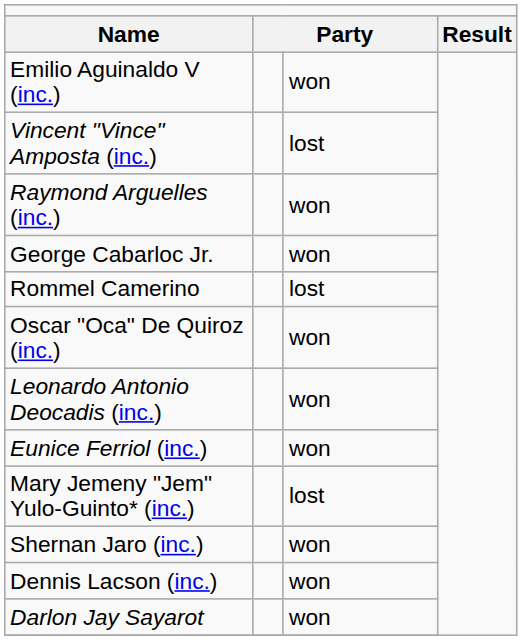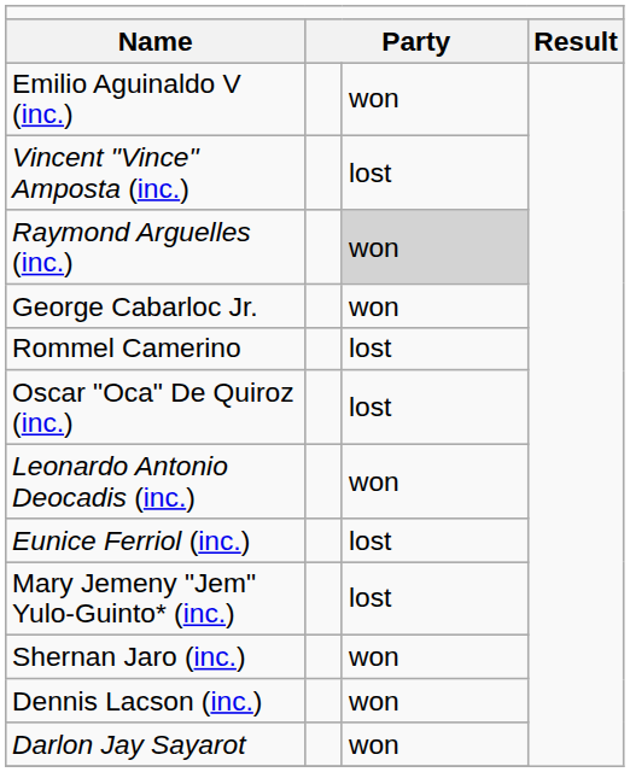 <table class=wikitable style="font-size:90%">
 <tr>
 <td colspan=4 bgcolor=></td>
 </tr>
 <tr>
 <th width=150px>Name</th>
 <th colspan=2 width=110px>Party</th>
 <th>Result</th>
 </tr>
 <tr>
 <td>Emilio Aguinaldo V (<a href='#'>inc.</a>)</td>
 <td></td>
 <td>won</td>
 </tr>
 <tr>
 <td><em>Vincent "Vince" Amposta</em> (<a href='#'>inc.</a>)</td>
 <td></td>
 <td>lost</td>
 </tr>
 <tr>
 <td><em>Raymond Arguelles</em> (<a href='#'>inc.</a>)</td>
 <td></td>
-<td>won</td>
+<td style="background: lightgrey;">won</td>
 </tr>
 <tr>
 <td>George Cabarloc Jr.</td>
 <td></td>
 <td>won</td>
 </tr>
 <tr>
 <td>Rommel Camerino</td>
 <td></td>
 <td>lost</td>
 </tr>
 <tr>
 <td>Oscar "Oca" De Quiroz (<a href='#'>inc.</a>)</td>
 <td></td>
-<td>won</td>
+<td>lost</td>
 </tr>
 <tr>
 <td><em>Leonardo Antonio Deocadis</em> (<a href='#'>inc.</a>)</td>
 <td></td>
 <td>won</td>
 </tr>
 <tr>
 <td><em>Eunice Ferriol</em> (<a href='#'>inc.</a>)</td>
 <td></td>
-<td>won</td>
+<td>lost</td>
 </tr>
 <tr>
 <td>Mary Jemeny "Jem" Yulo-Guinto* (<a href='#'>inc.</a>)</td>
 <td></td>
 <td>lost</td>
 </tr>
 <tr>
 <td>Shernan Jaro (<a href='#'>inc.</a>)</td>
 <td></td>
 <td>won</td>
 </tr>
 <tr>
 <td>Dennis Lacson (<a href='#'>inc.</a>)</td>
 <td></td>
 <td>won</td>
 </tr>
 <tr>
 <td><em>Darlon Jay Sayarot</em></td>
 <td></td>
 <td>won</td>
 </tr>
 <tr>
 </tr>
 </table>
